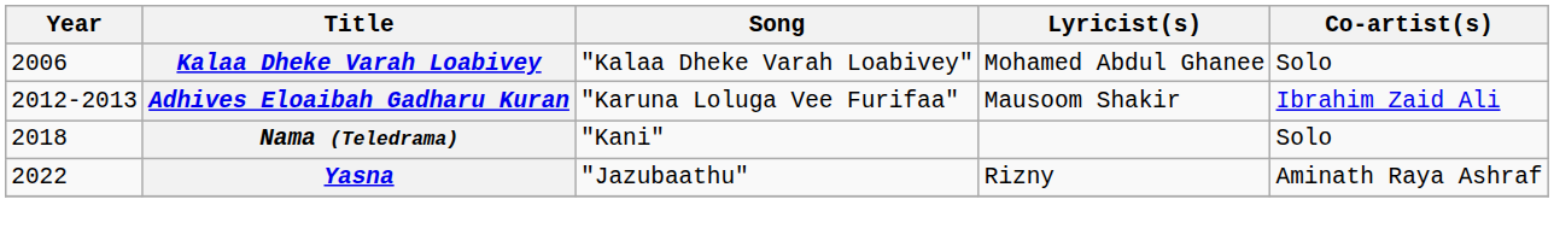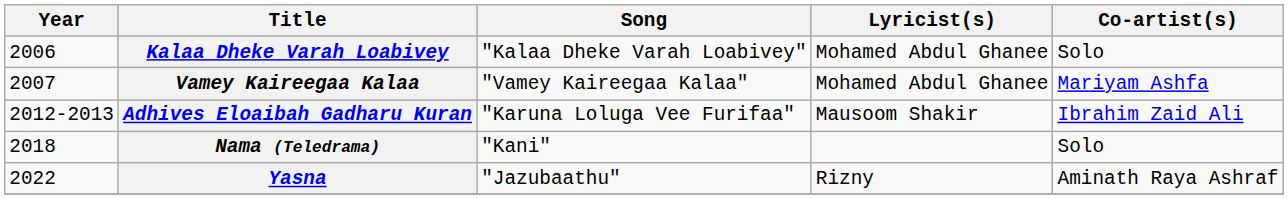 <table class="wikitable plainrowheaders">
 <tr>
 <th scope="col">Year</th>
 <th scope="col">Title</th>
 <th scope="col">Song</th>
 <th scope="col">Lyricist(s)</th>
 <th scope="col">Co-artist(s)</th>
 </tr>
 <tr>
 <td>2006</td>
 <th scope="row"><em><a href='#'>Kalaa Dheke Varah Loabivey</a></em></th>
 <td>"Kalaa Dheke Varah Loabivey"</td>
 <td>Mohamed Abdul Ghanee</td>
 <td>Solo</td>
+</tr>
+<tr>
+<td>2007</td>
+<th scope="row"><em>Vamey Kaireegaa Kalaa</em></th>
+<td>"Vamey Kaireegaa Kalaa"</td>
+<td>Mohamed Abdul Ghanee</td>
+<td><a href='#'>Mariyam Ashfa</a></td>
 </tr>
 <tr>
 <td>2012-2013</td>
 <th scope="row"><em><a href='#'>Adhives Eloaibah Gadharu Kuran</a></em></th>
 <td>"Karuna Loluga Vee Furifaa"</td>
 <td>Mausoom Shakir</td>
 <td><a href='#'>Ibrahim Zaid Ali</a></td>
 </tr>
 <tr>
 <td>2018</td>
 <th scope="row"><em>Nama <small>(Teledrama)</small></em></th>
 <td>"Kani"</td>
 <td></td>
 <td>Solo</td>
 </tr>
 <tr>
 <td>2022</td>
 <th scope="row"><em><a href='#'>Yasna</a></em></th>
 <td>"Jazubaathu"</td>
 <td>Rizny</td>
 <td>Aminath Raya Ashraf</td>
 </tr>
 <tr>
 </tr>
 </table>
